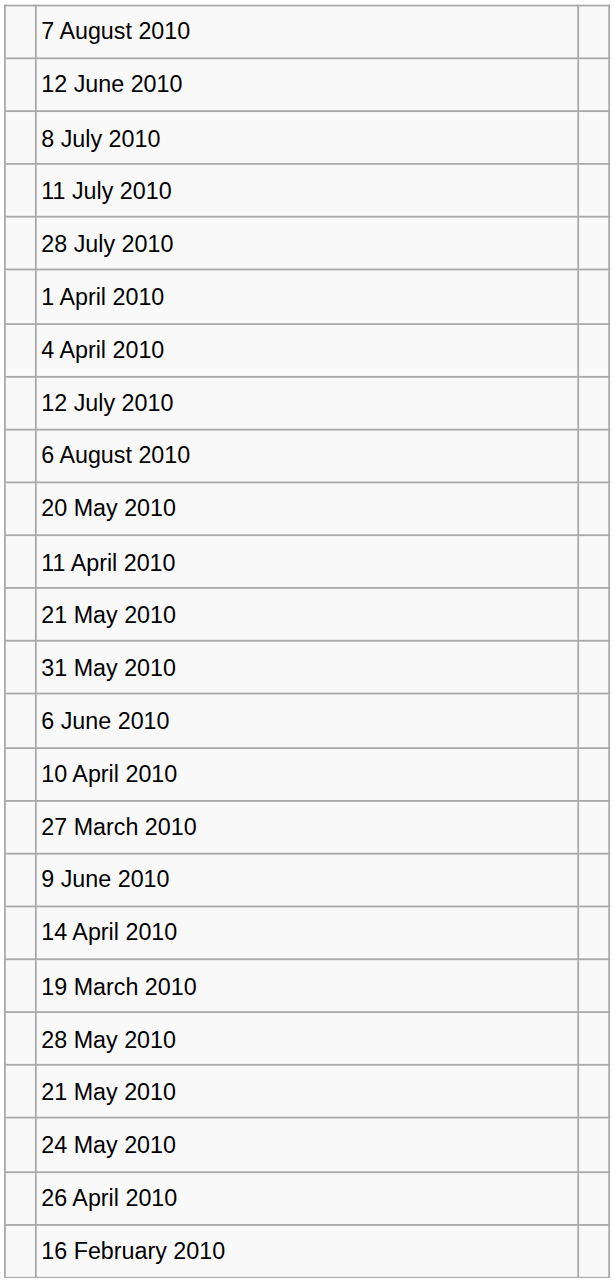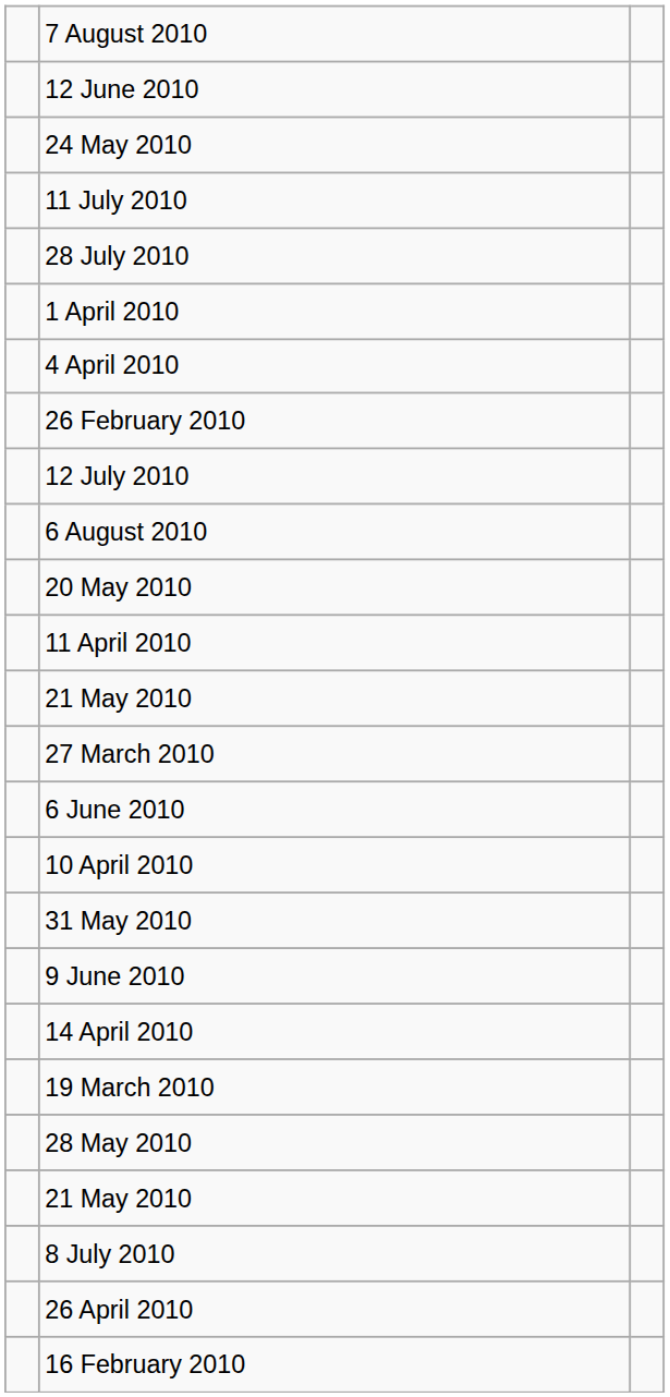 <table class="wikitable" style="font-size: 80%; float: left; width: 26em; margin-right: 1em; height: 700px">
 <tr>
 <td></td>
 <td>7 August 2010</td>
 <td></td>
 </tr>
 <tr>
 <td></td>
 <td>12 June 2010</td>
 <td></td>
 </tr>
 <tr>
 <td></td>
-<td>8 July 2010</td>
+<td>24 May 2010</td>
 <td></td>
 </tr>
 <tr>
 <td></td>
 <td>11 July 2010</td>
 <td></td>
 </tr>
 <tr>
 <td></td>
 <td>28 July 2010</td>
 <td></td>
 </tr>
 <tr>
 <td></td>
 <td>1 April 2010</td>
 <td></td>
 </tr>
 <tr>
 <td></td>
 <td>4 April 2010</td>
+<td></td>
+</tr>
+<tr>
+<td></td>
+<td>26 February 2010</td>
 <td></td>
 </tr>
 <tr>
 <td></td>
 <td>12 July 2010</td>
 <td></td>
 </tr>
 <tr>
 <td></td>
 <td>6 August 2010</td>
 <td></td>
 </tr>
 <tr>
 <td></td>
 <td>20 May 2010</td>
 <td></td>
 </tr>
 <tr>
 <td></td>
 <td>11 April 2010</td>
 <td></td>
 </tr>
 <tr>
 <td></td>
 <td>21 May 2010</td>
 <td></td>
 </tr>
 <tr>
 <td></td>
-<td>31 May 2010</td>
+<td>27 March 2010</td>
 <td></td>
 </tr>
 <tr>
 <td></td>
 <td>6 June 2010</td>
 <td></td>
 </tr>
 <tr>
 <td></td>
 <td>10 April 2010</td>
 <td></td>
 </tr>
 <tr>
 <td></td>
-<td>27 March 2010</td>
+<td>31 May 2010</td>
 <td></td>
 </tr>
 <tr>
 <td></td>
 <td>9 June 2010</td>
 <td></td>
 </tr>
 <tr>
 <td></td>
 <td>14 April 2010</td>
 <td></td>
 </tr>
 <tr>
 <td></td>
 <td>19 March 2010</td>
 <td></td>
 </tr>
 <tr>
 <td></td>
 <td>28 May 2010</td>
 <td></td>
 </tr>
 <tr>
 <td></td>
 <td>21 May 2010</td>
 <td></td>
 </tr>
 <tr>
 <td></td>
-<td>24 May 2010</td>
+<td>8 July 2010</td>
 <td></td>
 </tr>
 <tr>
 <td></td>
 <td>26 April 2010</td>
 <td></td>
 </tr>
 <tr>
 <td></td>
 <td>16 February 2010</td>
 <td></td>
 </tr>
 </table>
